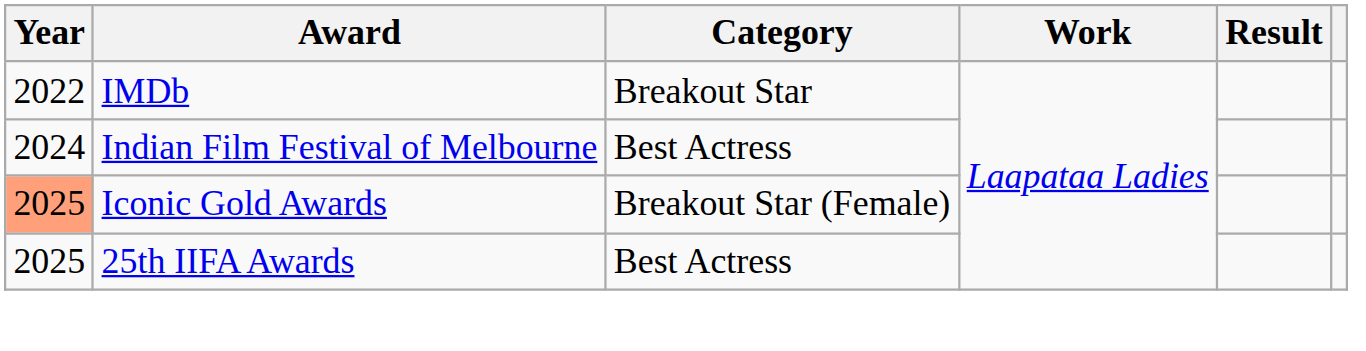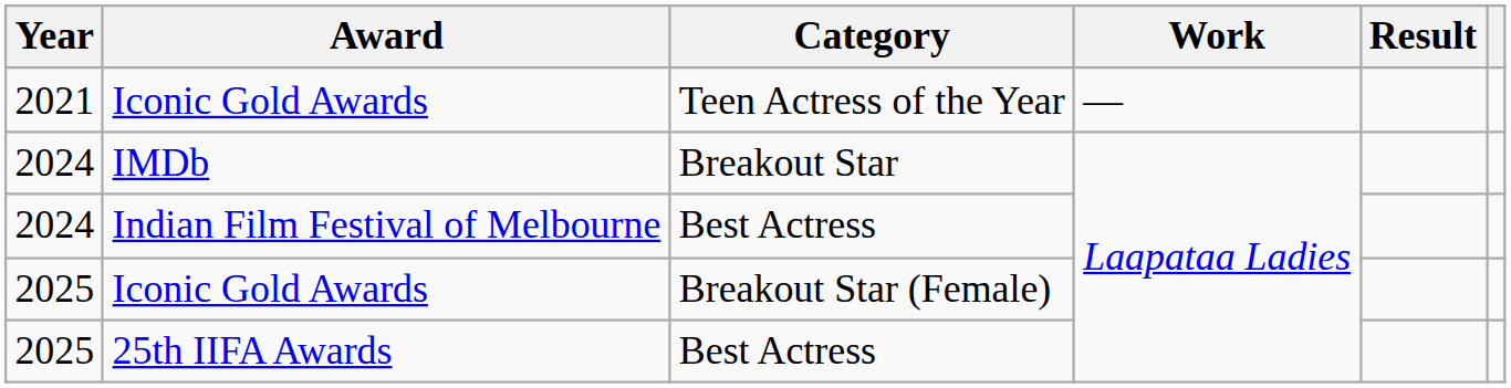 <table class="wikitable sortable plainrowheaders">
 <tr>
 <th scope="col">Year</th>
 <th scope="col">Award</th>
 <th scope="col">Category</th>
 <th scope="col">Work</th>
 <th scope="col">Result</th>
 <th scope="col"></th>
 </tr>
 <tr>
-<td>2022</td>
+<td>2021</td>
+<td><a href='#'>Iconic Gold Awards</a></td>
+<td>Teen Actress of the Year</td>
+<td>—</td>
+<td></td>
+<td></td>
+</tr>
+<tr>
+<td>2024</td>
 <td><a href='#'>IMDb</a></td>
 <td>Breakout Star</td>
 <td rowspan="4"><em><a href='#'>Laapataa Ladies</a></em></td>
 <td></td>
 <td></td>
 </tr>
 <tr>
 <td>2024</td>
 <td><a href='#'>Indian Film Festival of Melbourne</a></td>
 <td>Best Actress</td>
 <td></td>
 <td></td>
 </tr>
 <tr>
-<td style="background: lightsalmon;">2025</td>
+<td>2025</td>
 <td><a href='#'>Iconic Gold Awards</a></td>
 <td>Breakout Star (Female)</td>
 <td></td>
 <td></td>
 </tr>
 <tr>
 <td>2025</td>
 <td><a href='#'>25th IIFA Awards</a></td>
 <td>Best Actress</td>
 <td></td>
 <td url="https://www.cnbctv18.com/entertainment/laapataa-ladies-nitanshi-goel-nominated-best-actress-melbourne-indian-film-festival-kiran-rao-allia-bhatt-19443620.html"></td>
 </tr>
 </table>
